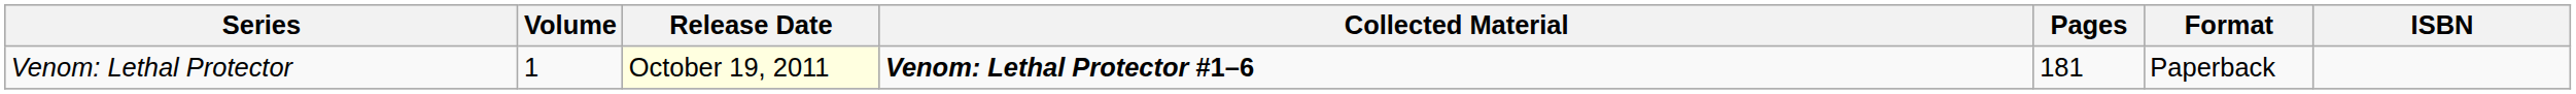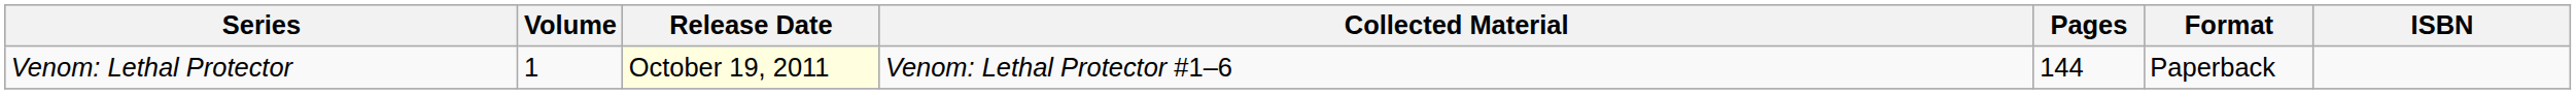 <table class="wikitable" style="width:99%;">
 <tr>
 <th style="width:20%;">Series</th>
 <th style="width:3%;">Volume</th>
 <th style="width:10%;">Release Date</th>
 <th style="width:45%;">Collected Material</th>
 <th>Pages</th>
 <th>Format</th>
 <th style="width:10%;">ISBN</th>
 </tr>
 <tr>
 <td><em>Venom: Lethal Protector</em></td>
 <td>1</td>
 <td style="background: lightyellow;">October 19, 2011</td>
-<td><strong><em>Venom: Lethal Protector</em> #1–6</strong></td>
-<td>181</td>
+<td><em>Venom: Lethal Protector</em> #1–6</td>
+<td>144</td>
 <td>Paperback</td>
 <td></td>
 </tr>
 </table>
